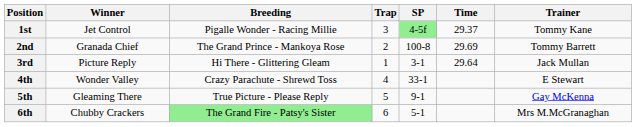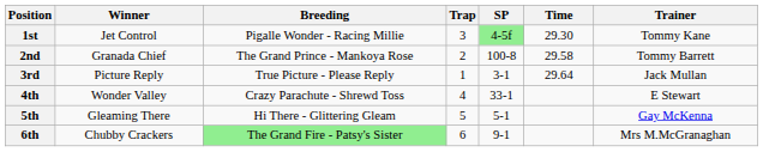 <table class="wikitable" style="text-align: center">
 <tr>
 <th width=30>Position</th>
 <th width=180>Winner</th>
 <th width=300>Breeding</th>
 <th width=30>Trap</th>
 <th width=50>SP</th>
 <th width=80>Time</th>
 <th width=200>Trainer</th>
 </tr>
 <tr>
 <th>1st</th>
 <td>Jet Control</td>
 <td>Pigalle Wonder - Racing Millie</td>
 <td>3</td>
 <td style="background: lightgreen;">4-5f</td>
-<td>29.37</td>
+<td>29.30</td>
 <td>Tommy Kane</td>
 </tr>
 <tr>
 <th>2nd</th>
 <td>Granada Chief</td>
 <td>The Grand Prince - Mankoya Rose</td>
 <td>2</td>
 <td>100-8</td>
-<td>29.69</td>
+<td>29.58</td>
 <td>Tommy Barrett</td>
 </tr>
 <tr>
 <th>3rd</th>
 <td>Picture Reply</td>
-<td>Hi There - Glittering Gleam</td>
+<td>True Picture - Please Reply</td>
 <td>1</td>
 <td>3-1</td>
 <td>29.64</td>
 <td>Jack Mullan</td>
 </tr>
 <tr>
 <th>4th</th>
 <td>Wonder Valley</td>
 <td>Crazy Parachute - Shrewd Toss</td>
 <td>4</td>
 <td>33-1</td>
 <td></td>
 <td>E Stewart</td>
 </tr>
 <tr>
 <th>5th</th>
 <td>Gleaming There</td>
-<td>True Picture - Please Reply</td>
+<td>Hi There - Glittering Gleam</td>
 <td>5</td>
-<td>9-1</td>
+<td>5-1</td>
 <td></td>
 <td><a href='#'>Gay McKenna</a></td>
 </tr>
 <tr>
 <th>6th</th>
 <td>Chubby Crackers</td>
 <td style="background: lightgreen;">The Grand Fire - Patsy's Sister</td>
 <td>6</td>
-<td>5-1</td>
+<td>9-1</td>
 <td></td>
 <td>Mrs M.McGranaghan</td>
 </tr>
 </table>
